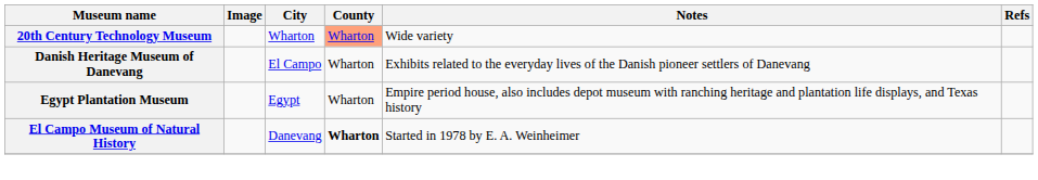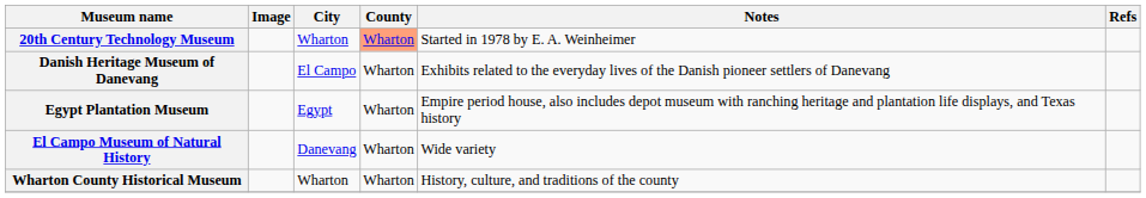 <table class="wikitable sortable plainrowheaders">
 <tr>
 <th scope="col">Museum name</th>
 <th scope="col"  class="unsortable">Image</th>
 <th scope="col">City</th>
 <th scope="col">County</th>
 <th scope="col">Notes</th>
 <th scope="col" class="unsortable">Refs</th>
 </tr>
 <tr>
 <th scope="row"><a href='#'>20th Century Technology Museum</a></th>
 <td></td>
 <td><a href='#'>Wharton</a></td>
 <td style="background: lightsalmon;"><a href='#'>Wharton</a></td>
-<td>Wide variety</td>
+<td>Started in 1978 by  E. A. Weinheimer</td>
 <td align="center"></td>
 </tr>
 <tr>
 <th scope="row">Danish Heritage Museum of Danevang</th>
 <td></td>
 <td><a href='#'>El Campo</a></td>
 <td>Wharton</td>
 <td>Exhibits related to the everyday lives of the Danish pioneer settlers of Danevang</td>
 <td align="center"></td>
 </tr>
 <tr>
 <th scope="row">Egypt Plantation Museum</th>
 <td></td>
 <td><a href='#'>Egypt</a></td>
 <td>Wharton</td>
 <td>Empire period house, also includes depot museum with ranching heritage and plantation life displays, and Texas history</td>
 <td align="center"></td>
 </tr>
 <tr>
 <th scope="row"><a href='#'>El Campo Museum of Natural History</a></th>
 <td></td>
 <td><a href='#'>Danevang</a></td>
-<td><strong>Wharton</strong></td>
-<td>Started in 1978 by  E. A. Weinheimer</td>
+<td>Wharton</td>
+<td>Wide variety</td>
+<td align="center"></td>
+</tr>
+<tr>
+<th scope="row">Wharton County Historical Museum</th>
+<td></td>
+<td>Wharton</td>
+<td>Wharton</td>
+<td>History, culture, and traditions of the county</td>
 <td align="center"></td>
 </tr>
 <tr>
 </tr>
 </table>
